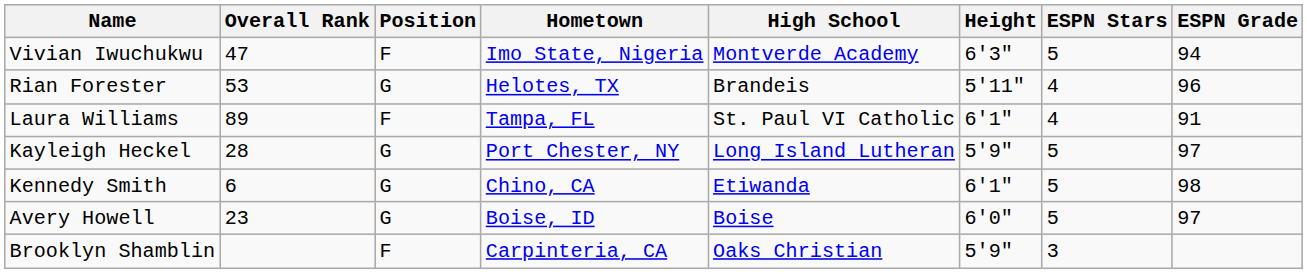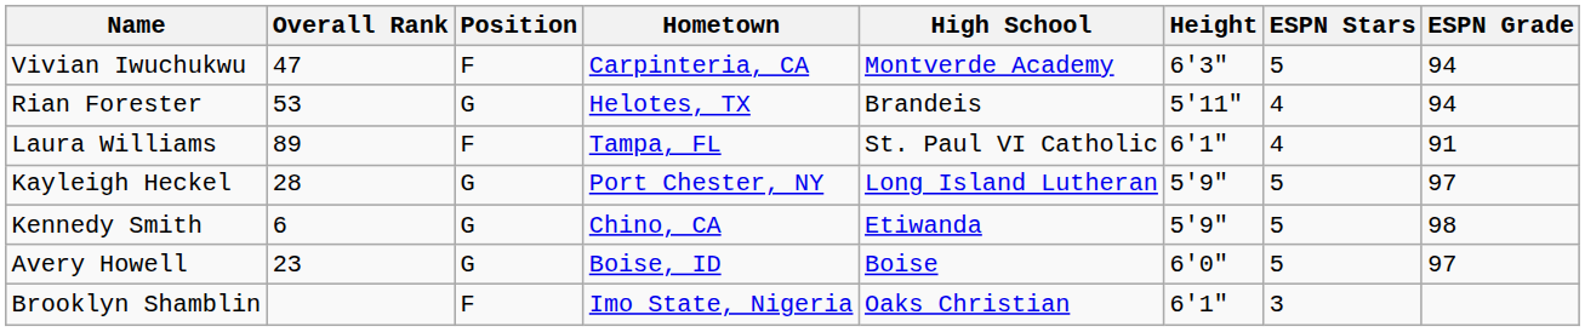 <table class="wikitable sortable">
 <tr>
 <th>Name</th>
 <th>Overall Rank</th>
 <th>Position</th>
 <th>Hometown</th>
 <th>High School</th>
 <th>Height</th>
 <th>ESPN Stars</th>
 <th>ESPN Grade</th>
 </tr>
 <tr>
 <td>Vivian Iwuchukwu</td>
 <td>47</td>
 <td>F</td>
-<td><a href='#'>Imo State, Nigeria</a></td>
+<td><a href='#'>Carpinteria, CA</a></td>
 <td><a href='#'>Montverde Academy</a></td>
 <td>6'3"</td>
 <td>5</td>
 <td>94</td>
 </tr>
 <tr>
 <td>Rian Forester</td>
 <td>53</td>
 <td>G</td>
 <td><a href='#'>Helotes, TX</a></td>
 <td>Brandeis</td>
 <td>5'11"</td>
 <td>4</td>
-<td>96</td>
+<td>94</td>
 </tr>
 <tr>
 <td>Laura Williams</td>
 <td>89</td>
 <td>F</td>
 <td><a href='#'>Tampa, FL</a></td>
 <td>St. Paul VI Catholic</td>
 <td>6'1"</td>
 <td>4</td>
 <td>91</td>
 </tr>
 <tr>
 <td>Kayleigh Heckel</td>
 <td>28</td>
 <td>G</td>
 <td><a href='#'>Port Chester, NY</a></td>
 <td><a href='#'>Long Island Lutheran</a></td>
 <td>5'9"</td>
 <td>5</td>
 <td>97</td>
 </tr>
 <tr>
 <td>Kennedy Smith</td>
 <td>6</td>
 <td>G</td>
 <td><a href='#'>Chino, CA</a></td>
 <td><a href='#'>Etiwanda</a></td>
-<td>6'1"</td>
+<td>5'9"</td>
 <td>5</td>
 <td>98</td>
 </tr>
 <tr>
 <td>Avery Howell</td>
 <td>23</td>
 <td>G</td>
 <td><a href='#'>Boise, ID</a></td>
 <td><a href='#'>Boise</a></td>
 <td>6'0"</td>
 <td>5</td>
 <td>97</td>
 </tr>
 <tr>
 <td>Brooklyn Shamblin</td>
 <td></td>
 <td>F</td>
-<td><a href='#'>Carpinteria, CA</a></td>
+<td><a href='#'>Imo State, Nigeria</a></td>
 <td><a href='#'>Oaks Christian</a></td>
-<td>5'9"</td>
+<td>6'1"</td>
 <td>3</td>
 <td></td>
 </tr>
 </table>
